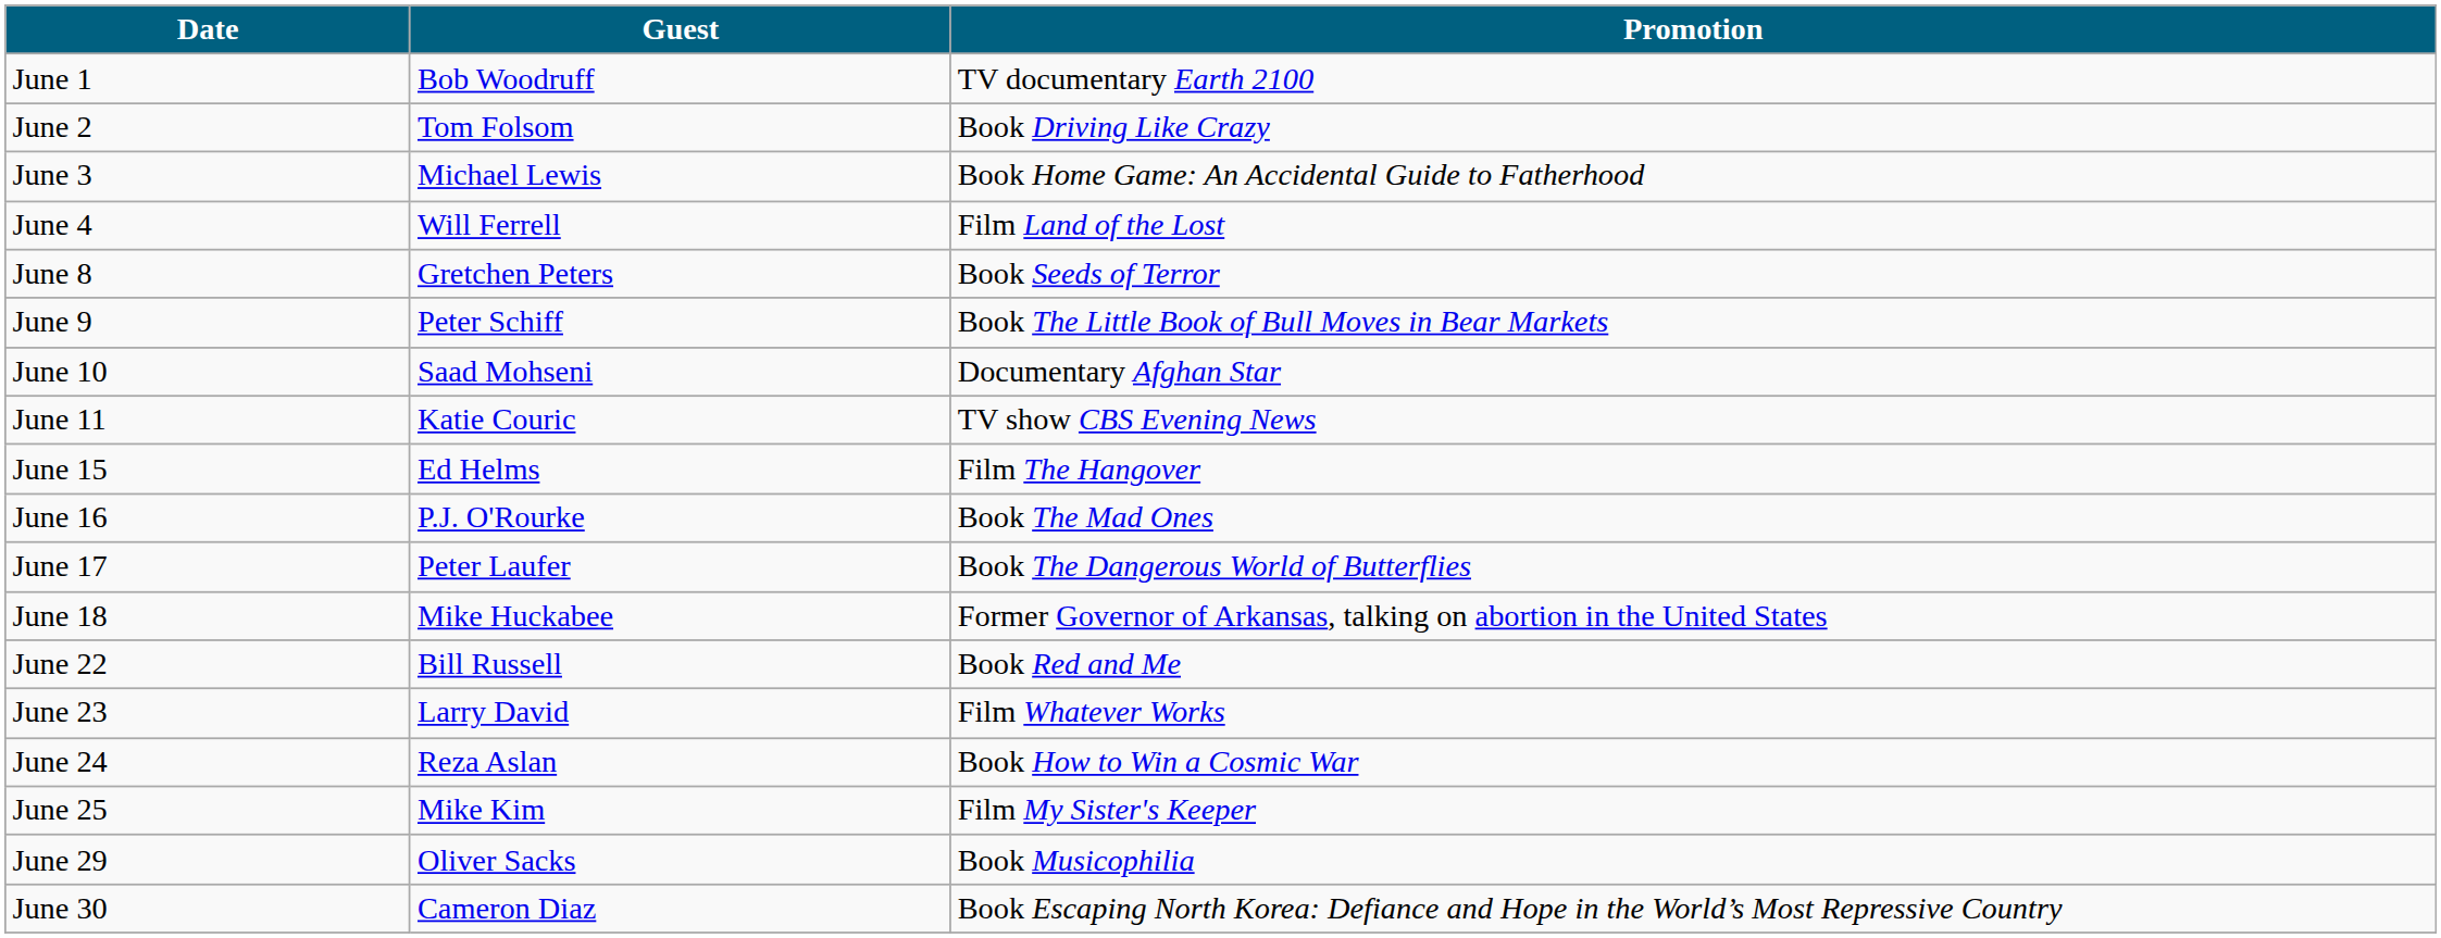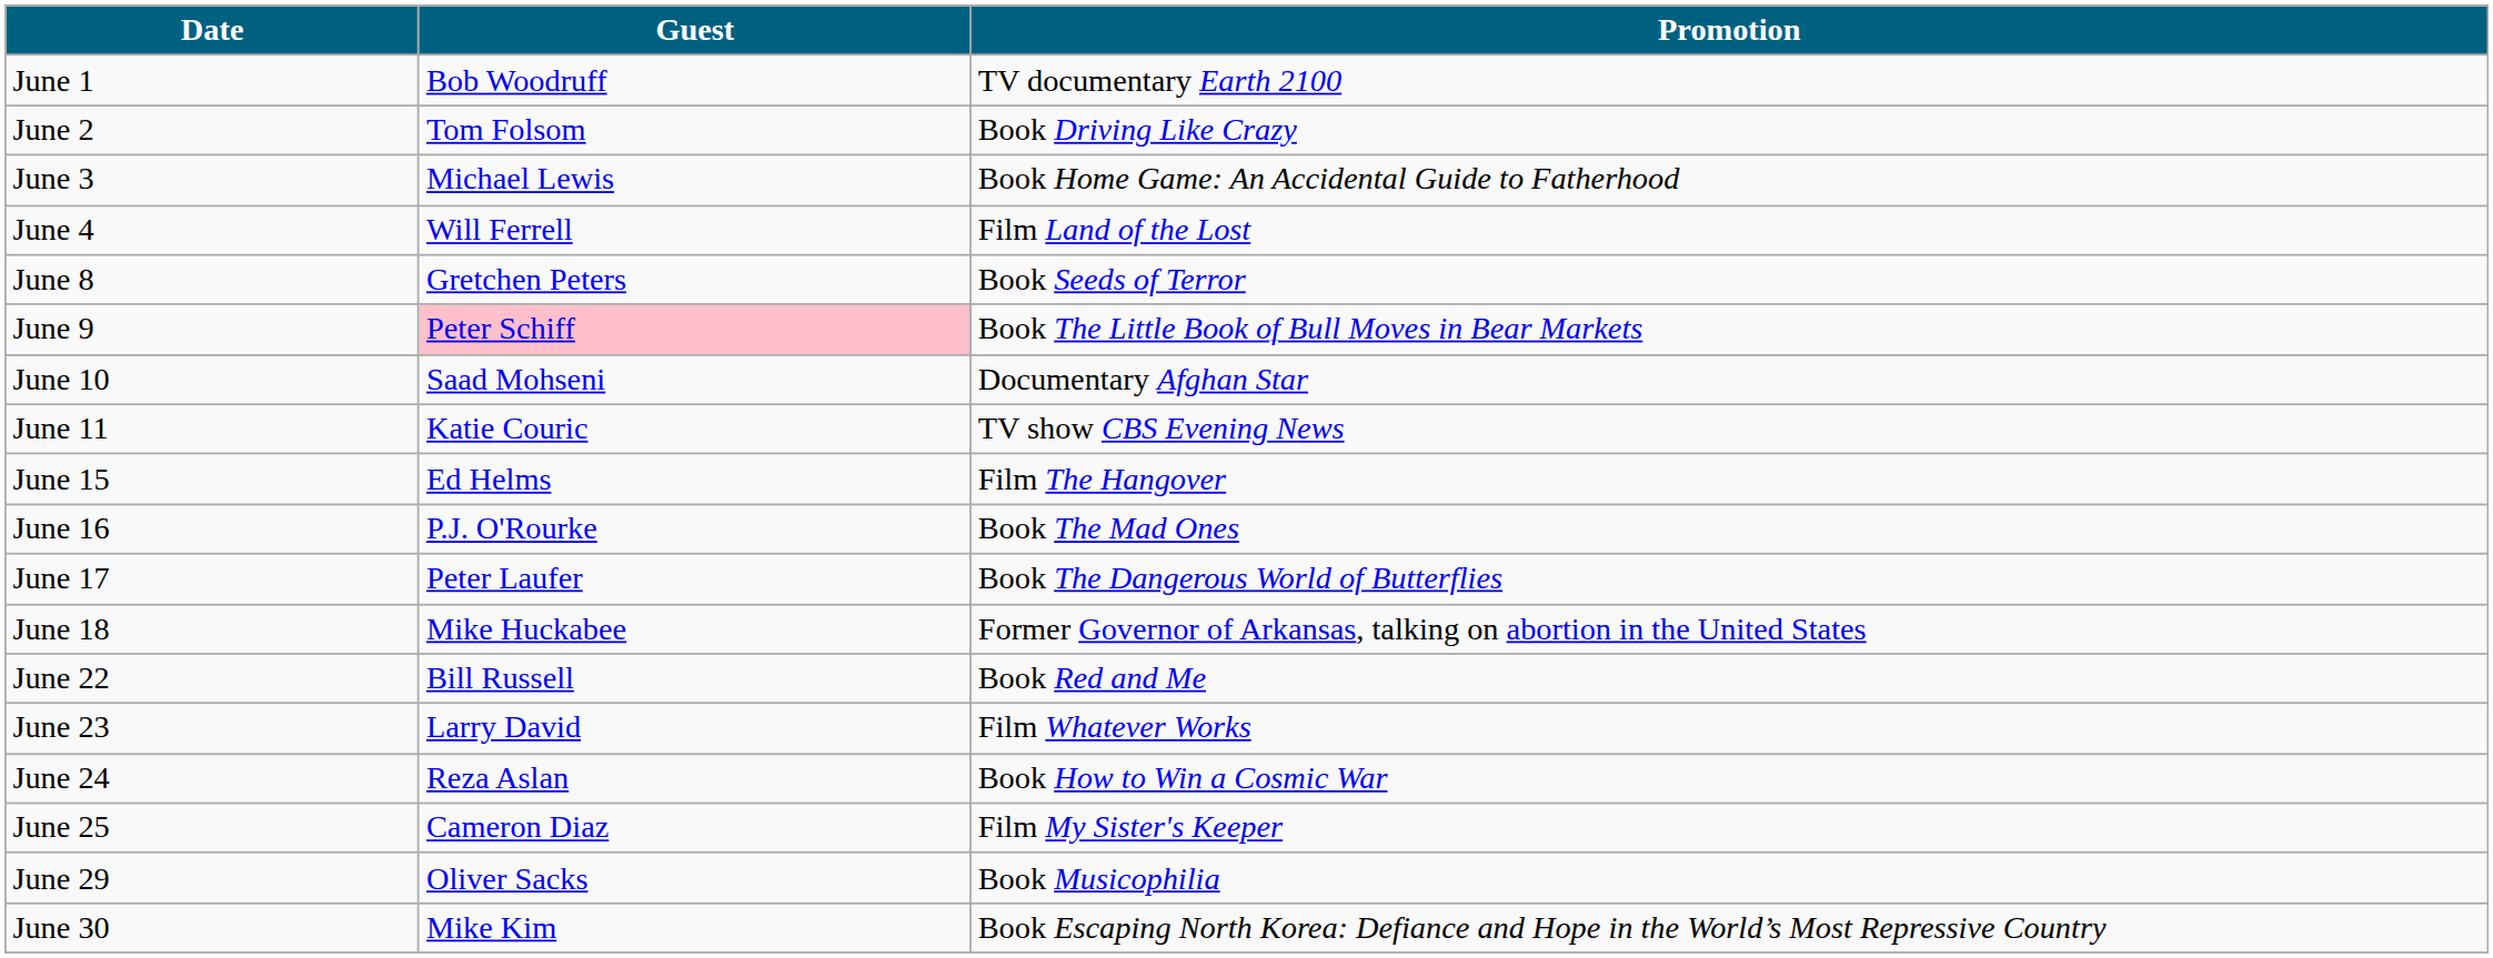 <table class="wikitable" width="100%">
 <tr bgcolor="#CCCCCC">
 <th width="15%" style="background:#006080; color:#FFFFFF">Date</th>
 <th width="20%" style="background:#006080; color:#FFFFFF">Guest</th>
 <th width="55%" style="background:#006080; color:#FFFFFF">Promotion</th>
 </tr>
 <tr>
 <td>June 1</td>
 <td><a href='#'>Bob Woodruff</a></td>
 <td>TV documentary <em><a href='#'>Earth 2100</a></em></td>
 </tr>
 <tr>
 <td>June 2</td>
 <td><a href='#'>Tom Folsom</a></td>
 <td>Book <em><a href='#'>Driving Like Crazy</a></em></td>
 </tr>
 <tr>
 <td>June 3</td>
 <td><a href='#'>Michael Lewis</a></td>
 <td>Book <em>Home Game: An Accidental Guide to Fatherhood</em></td>
 </tr>
 <tr>
 <td>June 4</td>
 <td><a href='#'>Will Ferrell</a></td>
 <td>Film <em><a href='#'>Land of the Lost</a></em></td>
 </tr>
 <tr>
 <td>June 8</td>
 <td><a href='#'>Gretchen Peters</a></td>
 <td>Book <em><a href='#'>Seeds of Terror</a></em></td>
 </tr>
 <tr>
 <td>June 9</td>
-<td><a href='#'>Peter Schiff</a></td>
+<td style="background: pink;"><a href='#'>Peter Schiff</a></td>
 <td>Book <em><a href='#'>The Little Book of Bull Moves in Bear Markets</a></em></td>
 </tr>
 <tr>
 <td>June 10</td>
 <td><a href='#'>Saad Mohseni</a></td>
 <td>Documentary <em><a href='#'>Afghan Star</a></em></td>
 </tr>
 <tr>
 <td>June 11</td>
 <td><a href='#'>Katie Couric</a></td>
 <td>TV show <em><a href='#'>CBS Evening News</a></em></td>
 </tr>
 <tr>
 <td>June 15</td>
 <td><a href='#'>Ed Helms</a></td>
 <td>Film <em><a href='#'>The Hangover</a></em></td>
 </tr>
 <tr>
 <td>June 16</td>
 <td><a href='#'>P.J. O'Rourke</a></td>
 <td>Book <em><a href='#'>The Mad Ones</a></em></td>
 </tr>
 <tr>
 <td>June 17</td>
 <td><a href='#'>Peter Laufer</a></td>
 <td>Book <em><a href='#'>The Dangerous World of Butterflies</a></em></td>
 </tr>
 <tr>
 <td>June 18</td>
 <td><a href='#'>Mike Huckabee</a></td>
 <td>Former <a href='#'>Governor of Arkansas</a>, talking on <a href='#'>abortion in the United States</a></td>
 </tr>
 <tr>
 <td>June 22</td>
 <td><a href='#'>Bill Russell</a></td>
 <td>Book <em><a href='#'>Red and Me</a></em></td>
 </tr>
 <tr>
 <td>June 23</td>
 <td><a href='#'>Larry David</a></td>
 <td>Film <em><a href='#'>Whatever Works</a></em></td>
 </tr>
 <tr>
 <td>June 24</td>
 <td><a href='#'>Reza Aslan</a></td>
 <td>Book <em><a href='#'>How to Win a Cosmic War</a></em></td>
 </tr>
 <tr>
 <td>June 25</td>
-<td><a href='#'>Mike Kim</a></td>
+<td><a href='#'>Cameron Diaz</a></td>
 <td>Film <em><a href='#'>My Sister's Keeper</a></em></td>
 </tr>
 <tr>
 <td>June 29</td>
 <td><a href='#'>Oliver Sacks</a></td>
 <td>Book <em><a href='#'>Musicophilia</a></em></td>
 </tr>
 <tr>
 <td>June 30</td>
-<td><a href='#'>Cameron Diaz</a></td>
+<td><a href='#'>Mike Kim</a></td>
 <td>Book <em>Escaping North Korea: Defiance and Hope in the World’s Most Repressive Country</em></td>
 </tr>
 </table>
